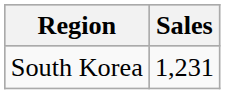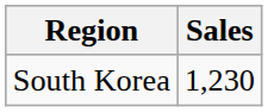 <table class="wikitable">
 <tr>
 <th>Region</th>
 <th>Sales</th>
 </tr>
 <tr>
 <td>South Korea</td>
-<td>1,231</td>
+<td>1,230</td>
 </tr>
 </table>
